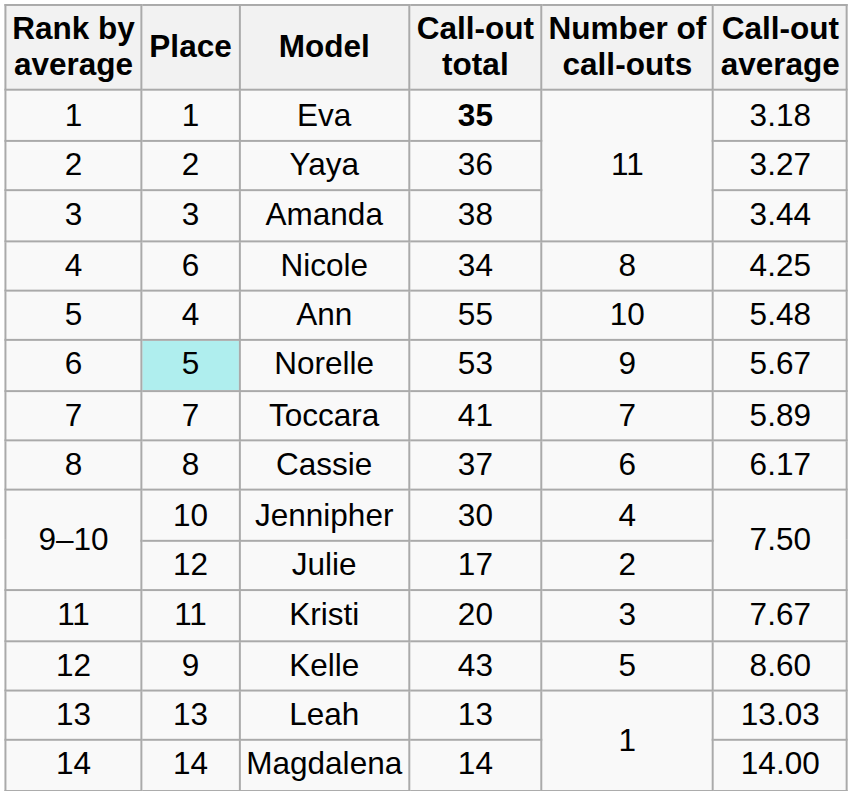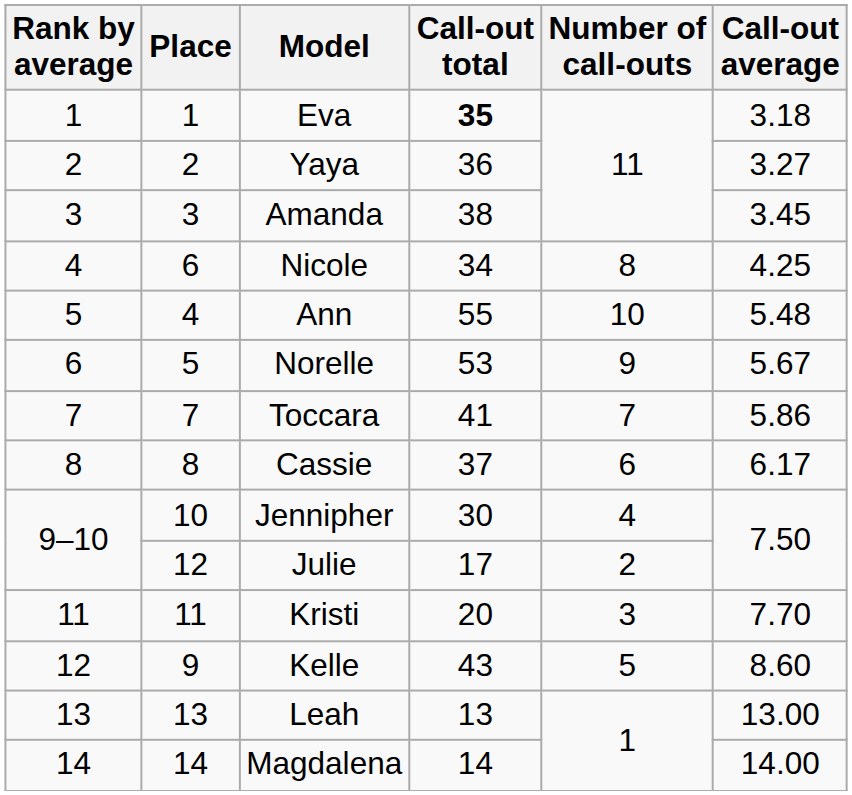 <table class="wikitable sortable" style="margin:auto; text-align:center; white-space:nowrap">
 <tr>
 <th>Rank by<br>average</th>
 <th>Place</th>
 <th>Model</th>
 <th>Call-out<br>total</th>
 <th>Number of<br>call-outs</th>
 <th>Call-out<br>average</th>
 </tr>
 <tr>
 <td>1</td>
 <td>1</td>
 <td>Eva</td>
 <td><strong>35</strong></td>
 <td rowspan="3">11</td>
 <td>3.18</td>
 </tr>
 <tr>
 <td>2</td>
 <td>2</td>
 <td>Yaya</td>
 <td>36</td>
 <td>3.27</td>
 </tr>
 <tr>
 <td>3</td>
 <td>3</td>
 <td>Amanda</td>
 <td>38</td>
-<td>3.44</td>
+<td>3.45</td>
 </tr>
 <tr>
 <td>4</td>
 <td>6</td>
 <td>Nicole</td>
 <td>34</td>
 <td>8</td>
 <td>4.25</td>
 </tr>
 <tr>
 <td>5</td>
 <td>4</td>
 <td>Ann</td>
 <td>55</td>
 <td>10</td>
 <td>5.48</td>
 </tr>
 <tr>
 <td>6</td>
-<td style="background: paleturquoise;">5</td>
+<td>5</td>
 <td>Norelle</td>
 <td>53</td>
 <td>9</td>
 <td>5.67</td>
 </tr>
 <tr>
 <td>7</td>
 <td>7</td>
 <td>Toccara</td>
 <td>41</td>
 <td>7</td>
-<td>5.89</td>
+<td>5.86</td>
 </tr>
 <tr>
 <td>8</td>
 <td>8</td>
 <td>Cassie</td>
 <td>37</td>
 <td>6</td>
 <td>6.17</td>
 </tr>
 <tr>
 <td rowspan="2">9–10</td>
 <td>10</td>
 <td>Jennipher</td>
 <td>30</td>
 <td>4</td>
 <td rowspan="2">7.50</td>
 </tr>
 <tr>
 <td>12</td>
 <td>Julie</td>
 <td>17</td>
 <td>2</td>
 </tr>
 <tr>
 <td>11</td>
 <td>11</td>
 <td>Kristi</td>
 <td>20</td>
 <td>3</td>
-<td>7.67</td>
+<td>7.70</td>
 </tr>
 <tr>
 <td>12</td>
 <td>9</td>
 <td>Kelle</td>
 <td>43</td>
 <td>5</td>
 <td>8.60</td>
 </tr>
 <tr>
 <td>13</td>
 <td>13</td>
 <td>Leah</td>
 <td>13</td>
 <td rowspan="2">1</td>
-<td>13.03</td>
+<td>13.00</td>
 </tr>
 <tr>
 <td>14</td>
 <td>14</td>
 <td>Magdalena</td>
 <td>14</td>
 <td>14.00</td>
 </tr>
 </table>
